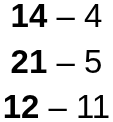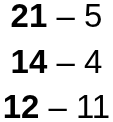 <table style="text-align:center">
 <tr>
 <th width=200></th>
 <th width=100></th>
 <th width=200></th>
 </tr>
 <tr>
 <td align=right><strong></strong></td>
-<td><strong>14</strong> – 4</td>
+<td><strong>21</strong> – 5</td>
 <td align=left></td>
 </tr>
 <tr>
 <td align=right><strong></strong></td>
-<td><strong>21</strong> – 5</td>
+<td><strong>14</strong> – 4</td>
 <td align=left></td>
 </tr>
 <tr>
 <td align=right><strong></strong></td>
 <td><strong>12</strong> – 11</td>
 <td align=left></td>
 </tr>
 </table>
